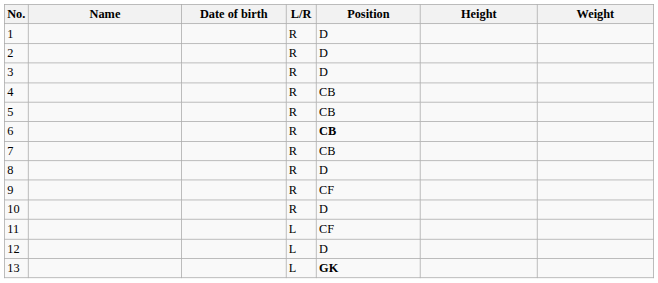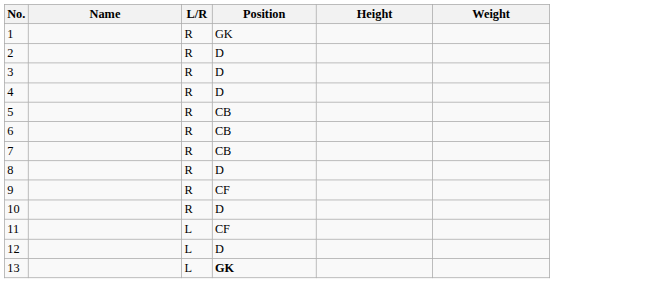 <table class=wikitable sortable style=font-size:100%; text-align:center;>
 <tr>
 <th>No.</th>
 <th style=width:12em>Name</th>
-<th style=width:8em>Date of birth</th>
 <th style=width:2em>L/R</th>
 <th style=width:8em>Position</th>
 <th style=width:9em>Height</th>
 <th style=width:9em>Weight</th>
 </tr>
 <tr>
 <td>1</td>
 <td align=left></td>
-<td></td>
 <td>R</td>
-<td>D</td>
+<td>GK</td>
 <td></td>
 <td></td>
 </tr>
 <tr>
 <td>2</td>
 <td align=left></td>
-<td></td>
 <td>R</td>
 <td>D</td>
 <td></td>
 <td></td>
 </tr>
 <tr>
 <td>3</td>
 <td align=left></td>
-<td></td>
 <td>R</td>
 <td>D</td>
 <td></td>
 <td></td>
 </tr>
 <tr>
 <td>4</td>
 <td align=left></td>
-<td></td>
 <td>R</td>
-<td>CB</td>
+<td>D</td>
 <td></td>
 <td></td>
 </tr>
 <tr>
 <td>5</td>
 <td align=left></td>
-<td></td>
 <td>R</td>
 <td>CB</td>
 <td></td>
 <td></td>
 </tr>
 <tr>
 <td>6</td>
 <td align=left></td>
-<td></td>
 <td>R</td>
-<td><strong>CB</strong></td>
+<td>CB</td>
 <td></td>
 <td></td>
 </tr>
 <tr>
 <td>7</td>
 <td align=left></td>
-<td></td>
 <td>R</td>
 <td>CB</td>
 <td></td>
 <td></td>
 </tr>
 <tr>
 <td>8</td>
 <td align=left></td>
-<td></td>
 <td>R</td>
 <td>D</td>
 <td></td>
 <td></td>
 </tr>
 <tr>
 <td>9</td>
 <td align=left></td>
-<td></td>
 <td>R</td>
 <td>CF</td>
 <td></td>
 <td></td>
 </tr>
 <tr>
 <td>10</td>
 <td align=left></td>
-<td></td>
 <td>R</td>
 <td>D</td>
 <td></td>
 <td></td>
 </tr>
 <tr>
 <td>11</td>
 <td align=left></td>
-<td></td>
 <td>L</td>
 <td>CF</td>
 <td></td>
 <td></td>
 </tr>
 <tr>
 <td>12</td>
 <td align=left></td>
-<td></td>
 <td>L</td>
 <td>D</td>
 <td></td>
 <td></td>
 </tr>
 <tr>
 <td>13</td>
 <td align=left></td>
-<td></td>
 <td>L</td>
 <td><strong>GK</strong></td>
 <td></td>
 <td></td>
 </tr>
 </table>
